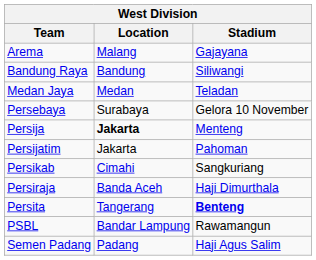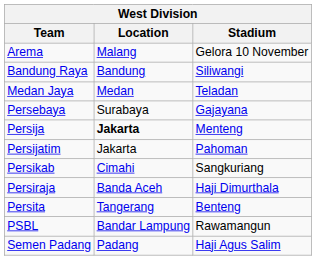 <table class="wikitable" style="text-align: left;">
 <tr>
 <th colspan="3">West Division</th>
 </tr>
 <tr>
 <th>Team</th>
 <th>Location</th>
 <th>Stadium</th>
 </tr>
 <tr>
 <td><a href='#'>Arema</a></td>
 <td><a href='#'>Malang</a></td>
-<td><a href='#'>Gajayana</a></td>
+<td>Gelora 10 November</td>
 </tr>
 <tr>
 <td><a href='#'>Bandung Raya</a></td>
 <td><a href='#'>Bandung</a></td>
 <td><a href='#'>Siliwangi</a></td>
 </tr>
 <tr>
 <td><a href='#'>Medan Jaya</a></td>
 <td><a href='#'>Medan</a></td>
 <td><a href='#'>Teladan</a></td>
 </tr>
 <tr>
 <td><a href='#'>Persebaya</a></td>
 <td>Surabaya</td>
-<td>Gelora 10 November</td>
+<td><a href='#'>Gajayana</a></td>
 </tr>
 <tr>
 <td><a href='#'>Persija</a></td>
 <td><strong>Jakarta </strong></td>
 <td><a href='#'>Menteng</a></td>
 </tr>
 <tr>
 <td><a href='#'>Persijatim</a></td>
 <td>Jakarta </td>
 <td><a href='#'>Pahoman</a></td>
 </tr>
 <tr>
 <td><a href='#'>Persikab</a></td>
 <td><a href='#'>Cimahi</a></td>
 <td>Sangkuriang</td>
 </tr>
 <tr>
 <td><a href='#'>Persiraja</a></td>
 <td><a href='#'>Banda Aceh</a></td>
 <td><a href='#'>Haji Dimurthala</a></td>
 </tr>
 <tr>
 <td><a href='#'>Persita</a></td>
 <td><a href='#'>Tangerang</a></td>
-<td><strong><a href='#'>Benteng</a></strong></td>
+<td><a href='#'>Benteng</a></td>
 </tr>
 <tr>
 <td><a href='#'>PSBL</a></td>
 <td><a href='#'>Bandar Lampung</a></td>
 <td>Rawamangun</td>
 </tr>
 <tr>
 <td><a href='#'>Semen Padang</a></td>
 <td><a href='#'>Padang</a></td>
 <td><a href='#'>Haji Agus Salim</a></td>
 </tr>
 </table>
